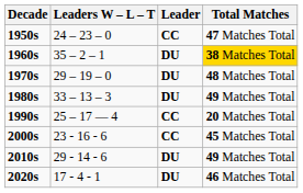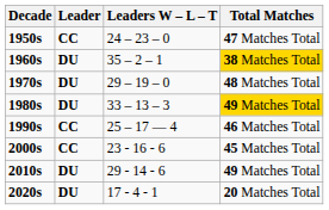 <table class="wikitable">
 <tr>
 <th>Decade</th>
+<th>Leader</th>
 <th>Leaders W – L – T</th>
-<th>Leader</th>
 <th>Total Matches</th>
 </tr>
 <tr>
 <td><strong>1950s</strong></td>
+<td><strong>CC</strong></td>
 <td>24 – 23 – 0</td>
-<td><strong>CC</strong></td>
 <td><strong>47</strong> Matches Total</td>
 </tr>
 <tr>
 <td><strong>1960s</strong></td>
+<td><strong>DU</strong></td>
 <td>35 – 2 – 1</td>
-<td><strong>DU</strong></td>
 <td style="background: gold;"><strong>38</strong> Matches Total</td>
 </tr>
 <tr>
 <td><strong>1970s</strong></td>
+<td><strong>DU</strong></td>
 <td>29 – 19 – 0</td>
-<td><strong>DU</strong></td>
 <td><strong>48</strong> Matches Total</td>
 </tr>
 <tr>
 <td><strong>1980s</strong></td>
+<td><strong>DU</strong></td>
 <td>33 – 13 – 3</td>
-<td><strong>DU</strong></td>
-<td><strong>49</strong> Matches Total</td>
+<td style="background: gold;"><strong>49</strong> Matches Total</td>
 </tr>
 <tr>
 <td><strong>1990s</strong></td>
+<td><strong>CC</strong></td>
 <td>25 – 17 — 4</td>
-<td><strong>CC</strong></td>
-<td><strong>20</strong> Matches Total</td>
+<td><strong>46</strong> Matches Total</td>
 </tr>
 <tr>
 <td><strong>2000s</strong></td>
+<td><strong>CC</strong></td>
 <td>23 - 16 - 6</td>
-<td><strong>CC</strong></td>
 <td><strong>45</strong> Matches Total</td>
 </tr>
 <tr>
 <td><strong>2010s</strong></td>
+<td><strong>DU</strong></td>
 <td>29 - 14 - 6</td>
-<td><strong>DU</strong></td>
 <td><strong>49</strong> Matches Total</td>
 </tr>
 <tr>
 <td><strong>2020s</strong></td>
+<td><strong>DU</strong></td>
 <td>17 - 4 - 1</td>
-<td><strong>DU</strong></td>
-<td><strong>46</strong> Matches Total</td>
+<td><strong>20</strong> Matches Total</td>
 </tr>
 </table>
